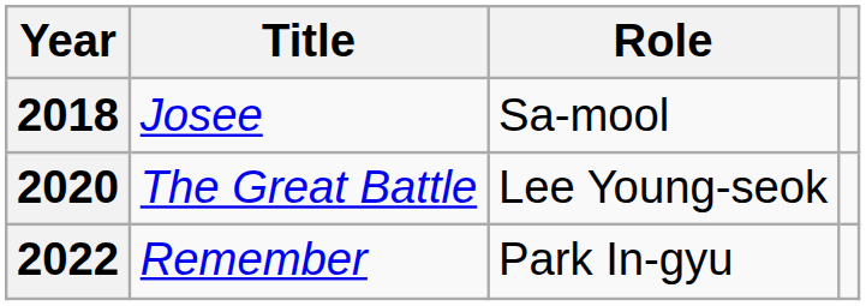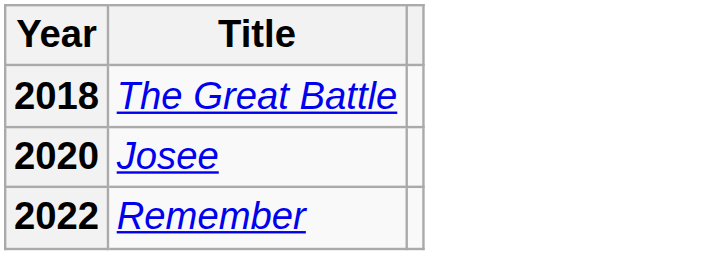 <table class="wikitable plainrowheaders sortable">
 <tr>
 <th scope="col">Year</th>
 <th scope="col">Title</th>
-<th scope="col">Role</th>
 <th scope="col" class="unsortable"></th>
 </tr>
 <tr>
 <th scope="row">2018</th>
-<td><em><a href='#'>Josee</a></em></td>
-<td>Sa-mool</td>
+<td><em><a href='#'>The Great Battle</a></em></td>
 <td style="text-align:center"></td>
 </tr>
 <tr>
 <th scope="row">2020</th>
-<td><em><a href='#'>The Great Battle</a></em></td>
-<td>Lee Young-seok</td>
+<td><em><a href='#'>Josee</a></em></td>
 <td style="text-align:center"></td>
 </tr>
 <tr>
 <th scope="row">2022</th>
 <td><em><a href='#'>Remember</a></em></td>
-<td>Park In-gyu</td>
 <td style="text-align:center"></td>
 </tr>
 </table>
